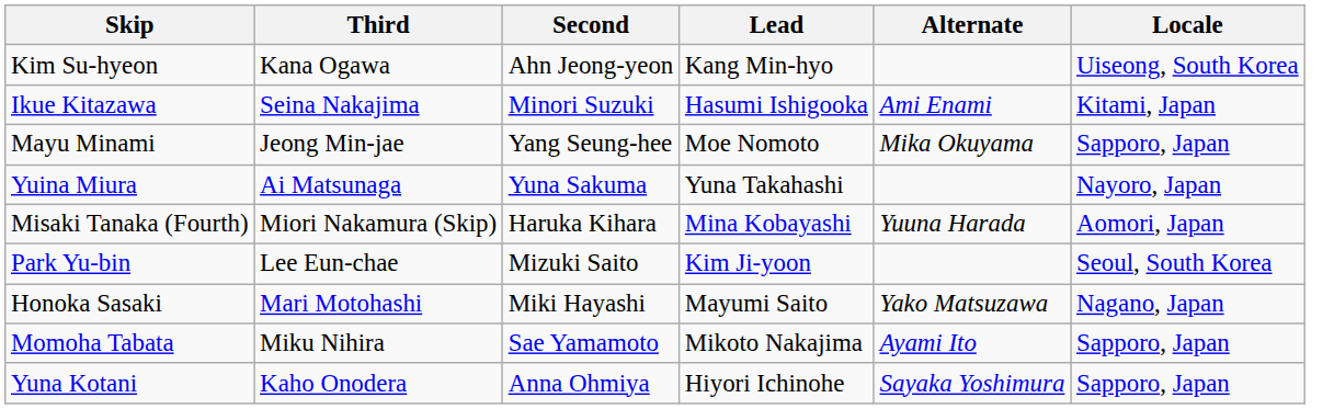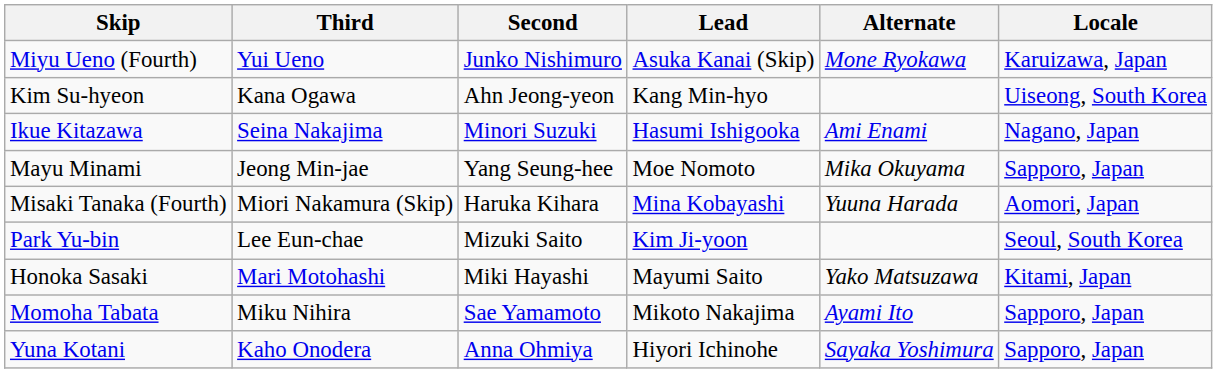 <table class=wikitable>
 <tr>
 <th scope="col">Skip</th>
 <th scope="col">Third</th>
 <th scope="col">Second</th>
 <th scope="col">Lead</th>
 <th scope="col">Alternate</th>
 <th scope="col">Locale</th>
+</tr>
+<tr>
+<td><a href='#'>Miyu Ueno</a> (Fourth)</td>
+<td><a href='#'>Yui Ueno</a></td>
+<td><a href='#'>Junko Nishimuro</a></td>
+<td><a href='#'>Asuka Kanai</a> (Skip)</td>
+<td><em><a href='#'>Mone Ryokawa</a></em></td>
+<td> <a href='#'>Karuizawa</a>, <a href='#'>Japan</a></td>
 </tr>
 <tr>
 <td>Kim Su-hyeon</td>
 <td>Kana Ogawa</td>
 <td>Ahn Jeong-yeon</td>
 <td>Kang Min-hyo</td>
 <td></td>
 <td> <a href='#'>Uiseong</a>, <a href='#'>South Korea</a></td>
 </tr>
 <tr>
 <td><a href='#'>Ikue Kitazawa</a></td>
 <td><a href='#'>Seina Nakajima</a></td>
 <td><a href='#'>Minori Suzuki</a></td>
 <td><a href='#'>Hasumi Ishigooka</a></td>
 <td><em><a href='#'>Ami Enami</a></em></td>
-<td> <a href='#'>Kitami</a>, <a href='#'>Japan</a></td>
+<td> <a href='#'>Nagano</a>, <a href='#'>Japan</a></td>
 </tr>
 <tr>
 <td>Mayu Minami</td>
 <td>Jeong Min-jae</td>
 <td>Yang Seung-hee</td>
 <td>Moe Nomoto</td>
 <td><em>Mika Okuyama</em></td>
 <td> <a href='#'>Sapporo</a>, <a href='#'>Japan</a></td>
-</tr>
-<tr>
-<td><a href='#'>Yuina Miura</a></td>
-<td><a href='#'>Ai Matsunaga</a></td>
-<td><a href='#'>Yuna Sakuma</a></td>
-<td>Yuna Takahashi</td>
-<td></td>
-<td> <a href='#'>Nayoro</a>, <a href='#'>Japan</a></td>
 </tr>
 <tr>
 <td>Misaki Tanaka (Fourth)</td>
 <td>Miori Nakamura (Skip)</td>
 <td>Haruka Kihara</td>
 <td><a href='#'>Mina Kobayashi</a></td>
 <td><em>Yuuna Harada</em></td>
 <td> <a href='#'>Aomori</a>, <a href='#'>Japan</a></td>
 </tr>
 <tr>
 <td><a href='#'>Park Yu-bin</a></td>
 <td>Lee Eun-chae</td>
 <td>Mizuki Saito</td>
 <td><a href='#'>Kim Ji-yoon</a></td>
 <td></td>
 <td> <a href='#'>Seoul</a>, <a href='#'>South Korea</a></td>
 </tr>
 <tr>
 <td>Honoka Sasaki</td>
 <td><a href='#'>Mari Motohashi</a></td>
 <td>Miki Hayashi</td>
 <td>Mayumi Saito</td>
 <td><em>Yako Matsuzawa</em></td>
-<td> <a href='#'>Nagano</a>, <a href='#'>Japan</a></td>
+<td> <a href='#'>Kitami</a>, <a href='#'>Japan</a></td>
 </tr>
 <tr>
 <td><a href='#'>Momoha Tabata</a></td>
 <td>Miku Nihira</td>
 <td><a href='#'>Sae Yamamoto</a></td>
 <td>Mikoto Nakajima</td>
 <td><em><a href='#'>Ayami Ito</a></em></td>
 <td> <a href='#'>Sapporo</a>, <a href='#'>Japan</a></td>
 </tr>
 <tr>
 <td><a href='#'>Yuna Kotani</a></td>
 <td><a href='#'>Kaho Onodera</a></td>
 <td><a href='#'>Anna Ohmiya</a></td>
 <td>Hiyori Ichinohe</td>
 <td><em><a href='#'>Sayaka Yoshimura</a></em></td>
 <td> <a href='#'>Sapporo</a>, <a href='#'>Japan</a></td>
 </tr>
 </table>
